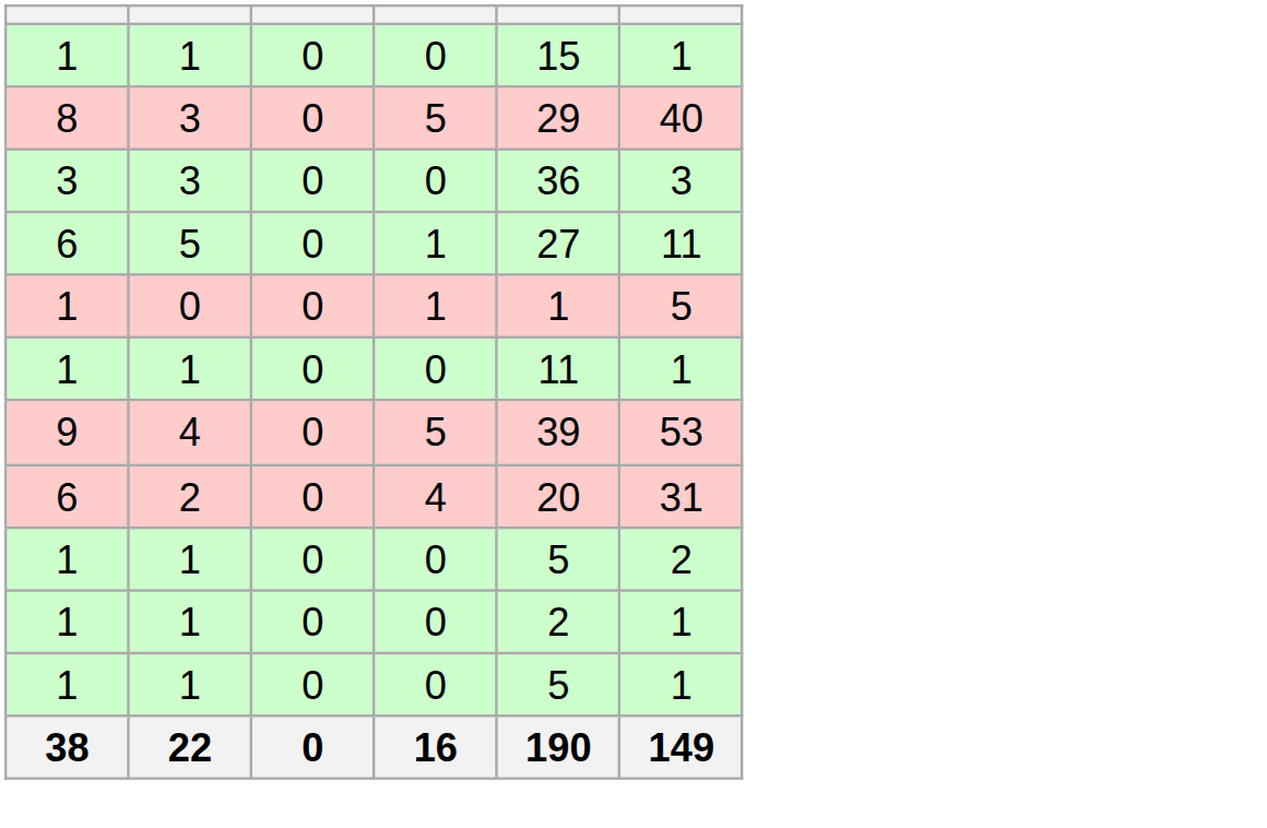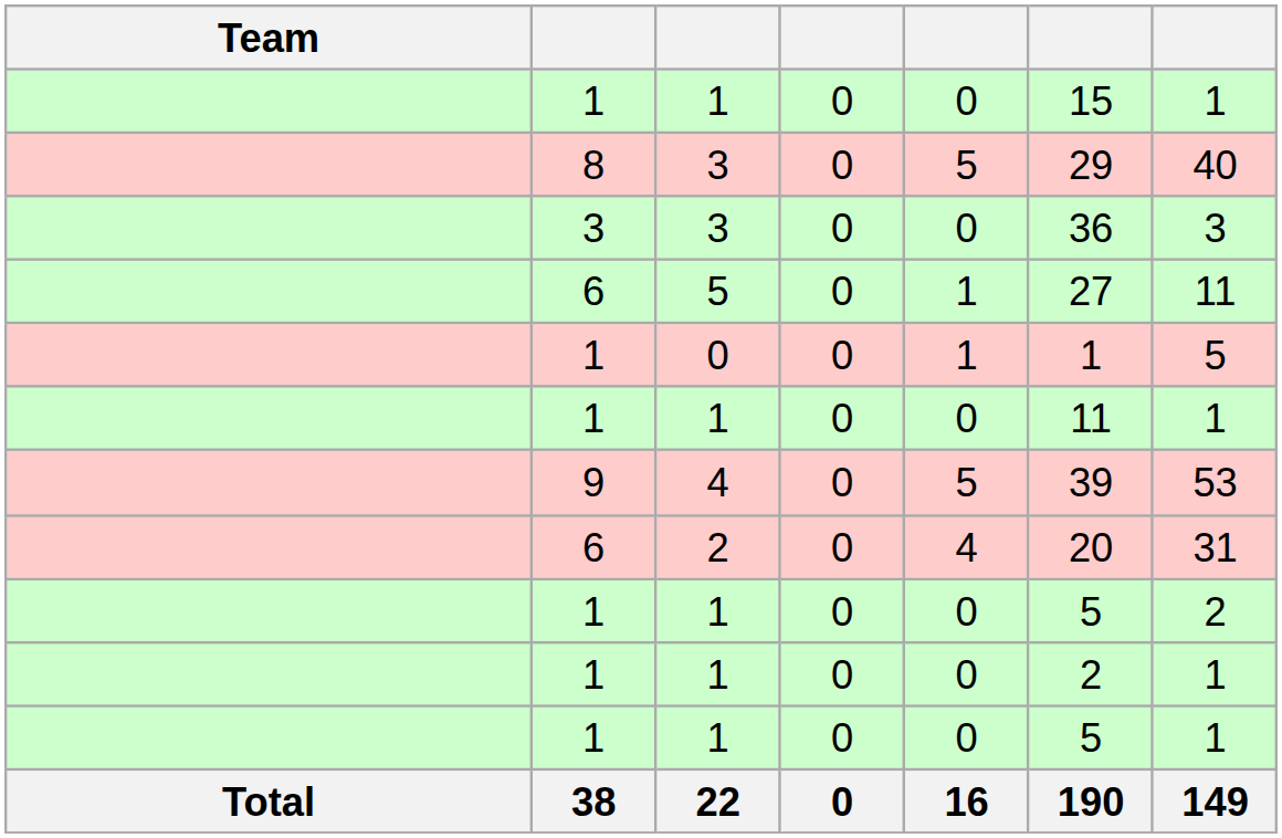 <table class="wikitable" style="font-size:95%; text-align:center">
 <tr>
+<th width=192>Team</th>
 <th width=40></th>
 <th width=40></th>
 <th width=40></th>
 <th width=40></th>
 <th width=40></th>
 <th width=40></th>
 </tr>
 <tr style="background:#ccffcc;">
+<td align=left></td>
 <td>1</td>
 <td>1</td>
 <td>0</td>
 <td>0</td>
 <td>15</td>
 <td>1</td>
 </tr>
 <tr style="background:#ffcccc;">
+<td align=left></td>
 <td>8</td>
 <td>3</td>
 <td>0</td>
 <td>5</td>
 <td>29</td>
 <td>40</td>
 </tr>
 <tr style="background:#ccffcc;">
+<td align=left></td>
 <td>3</td>
 <td>3</td>
 <td>0</td>
 <td>0</td>
 <td>36</td>
 <td>3</td>
 </tr>
 <tr style="background:#ccffcc;">
+<td align=left></td>
 <td>6</td>
 <td>5</td>
 <td>0</td>
 <td>1</td>
 <td>27</td>
 <td>11</td>
 </tr>
 <tr style="background:#ffcccc;">
+<td align=left></td>
 <td>1</td>
 <td>0</td>
 <td>0</td>
 <td>1</td>
 <td>1</td>
 <td>5</td>
 </tr>
 <tr style="background:#ccffcc;">
+<td align=left></td>
 <td>1</td>
 <td>1</td>
 <td>0</td>
 <td>0</td>
 <td>11</td>
 <td>1</td>
 </tr>
 <tr style="background:#ffcccc;">
+<td align=left></td>
 <td>9</td>
 <td>4</td>
 <td>0</td>
 <td>5</td>
 <td>39</td>
 <td>53</td>
 </tr>
 <tr style="background:#ffcccc;">
+<td align=left></td>
 <td>6</td>
 <td>2</td>
 <td>0</td>
 <td>4</td>
 <td>20</td>
 <td>31</td>
 </tr>
 <tr style="background:#ccffcc;">
+<td align=left></td>
 <td>1</td>
 <td>1</td>
 <td>0</td>
 <td>0</td>
 <td>5</td>
 <td>2</td>
 </tr>
 <tr style="background:#ccffcc;">
+<td align=left></td>
 <td>1</td>
 <td>1</td>
 <td>0</td>
 <td>0</td>
 <td>2</td>
 <td>1</td>
 </tr>
 <tr style="background:#ccffcc;">
+<td align=left></td>
 <td>1</td>
 <td>1</td>
 <td>0</td>
 <td>0</td>
 <td>5</td>
 <td>1</td>
 </tr>
 <tr>
+<th>Total</th>
 <th>38</th>
 <th>22</th>
 <th>0</th>
 <th>16</th>
 <th>190</th>
 <th>149</th>
 </tr>
 </table>
